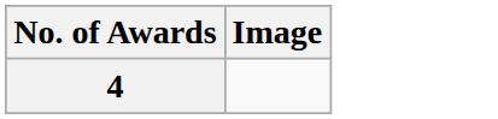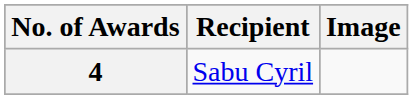 <table class="wikitable">
 <tr>
 <th>No. of Awards</th>
+<th>Recipient</th>
 <th>Image</th>
 </tr>
 <tr>
 <th>4</th>
+<td><a href='#'>Sabu Cyril</a></td>
 <td></td>
 </tr>
 </table>
